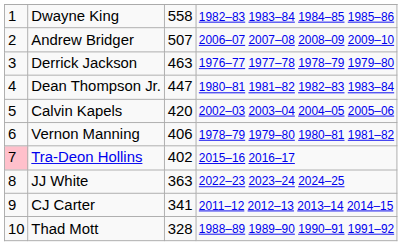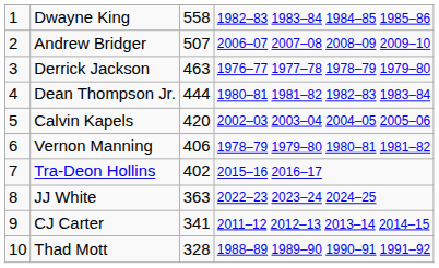 <table class="wikitable">
 <tr>
 </tr>
 <tr>
 <td>1</td>
 <td>Dwayne King</td>
 <td>558</td>
 <td style="font-size:80%;"><a href='#'>1982–83</a> <a href='#'>1983–84</a> <a href='#'>1984–85</a> <a href='#'>1985–86</a></td>
 </tr>
 <tr>
 <td>2</td>
 <td>Andrew Bridger</td>
 <td>507</td>
 <td style="font-size:80%;"><a href='#'>2006–07</a> <a href='#'>2007–08</a> <a href='#'>2008–09</a> <a href='#'>2009–10</a></td>
 </tr>
 <tr>
 <td>3</td>
 <td>Derrick Jackson</td>
 <td>463</td>
 <td style="font-size:80%;"><a href='#'>1976–77</a> <a href='#'>1977–78</a> <a href='#'>1978–79</a> <a href='#'>1979–80</a></td>
 </tr>
 <tr>
 <td>4</td>
 <td>Dean Thompson Jr.</td>
-<td>447</td>
+<td>444</td>
 <td style="font-size:80%;"><a href='#'>1980–81</a> <a href='#'>1981–82</a> <a href='#'>1982–83</a> <a href='#'>1983–84</a></td>
 </tr>
 <tr>
 <td>5</td>
 <td>Calvin Kapels</td>
 <td>420</td>
 <td style="font-size:80%;"><a href='#'>2002–03</a> <a href='#'>2003–04</a> <a href='#'>2004–05</a> <a href='#'>2005–06</a></td>
 </tr>
 <tr>
 <td>6</td>
 <td>Vernon Manning</td>
 <td>406</td>
 <td style="font-size:80%;"><a href='#'>1978–79</a> <a href='#'>1979–80</a> <a href='#'>1980–81</a> <a href='#'>1981–82</a></td>
 </tr>
 <tr>
-<td style="background: pink;">7</td>
+<td>7</td>
 <td><a href='#'>Tra-Deon Hollins</a></td>
 <td>402</td>
 <td style="font-size:80%;"><a href='#'>2015–16</a> <a href='#'>2016–17</a></td>
 </tr>
 <tr>
 <td>8</td>
 <td>JJ White</td>
 <td>363</td>
 <td style="font-size:80%;"><a href='#'>2022–23</a> <a href='#'>2023–24</a> <a href='#'>2024–25</a></td>
 </tr>
 <tr>
 <td>9</td>
 <td>CJ Carter</td>
 <td>341</td>
 <td style="font-size:80%;"><a href='#'>2011–12</a> <a href='#'>2012–13</a> <a href='#'>2013–14</a> <a href='#'>2014–15</a></td>
 </tr>
 <tr>
 <td>10</td>
 <td>Thad Mott</td>
 <td>328</td>
 <td style="font-size:80%;"><a href='#'>1988–89</a> <a href='#'>1989–90</a> <a href='#'>1990–91</a> <a href='#'>1991–92</a></td>
 </tr>
 </table>
